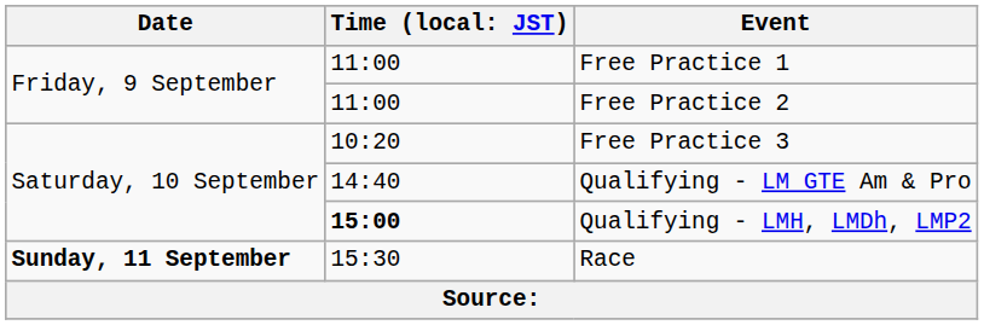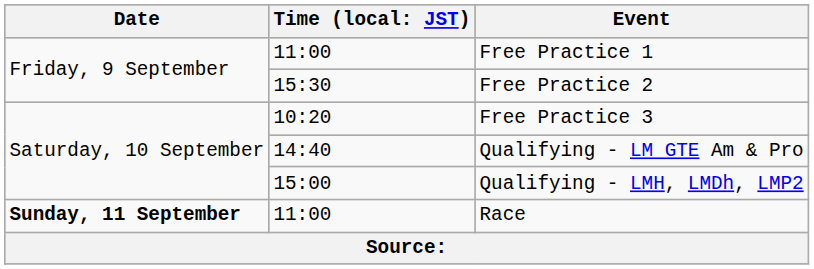 <table class="wikitable" style="font-size: 90%;">
 <tr>
 <th>Date</th>
 <th>Time (local: <a href='#'>JST</a>)</th>
 <th>Event</th>
 </tr>
 <tr>
 <td rowspan=2>Friday, 9 September</td>
 <td>11:00</td>
 <td>Free Practice 1</td>
 </tr>
 <tr>
-<td>11:00</td>
+<td>15:30</td>
 <td>Free Practice 2</td>
 </tr>
 <tr>
 <td rowspan=3>Saturday, 10 September</td>
 <td>10:20</td>
 <td>Free Practice 3</td>
 </tr>
 <tr>
 <td>14:40</td>
 <td>Qualifying - <a href='#'>LM GTE</a> Am & Pro</td>
 </tr>
 <tr>
-<td><strong>15:00</strong></td>
+<td>15:00</td>
 <td>Qualifying - <a href='#'>LMH</a>, <a href='#'>LMDh</a>, <a href='#'>LMP2</a></td>
 </tr>
 <tr>
 <td><strong>Sunday, 11 September</strong></td>
-<td>15:30</td>
+<td>11:00</td>
 <td>Race</td>
 </tr>
 <tr>
 <th colspan=3>Source:</th>
 </tr>
 </table>
